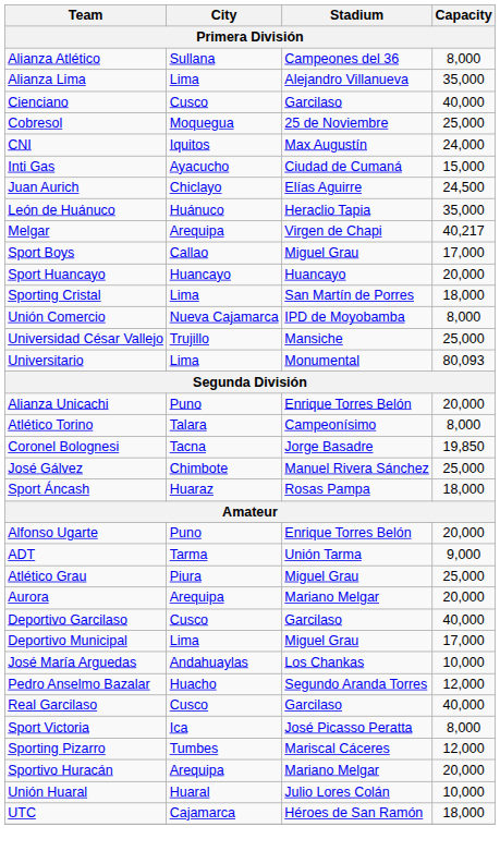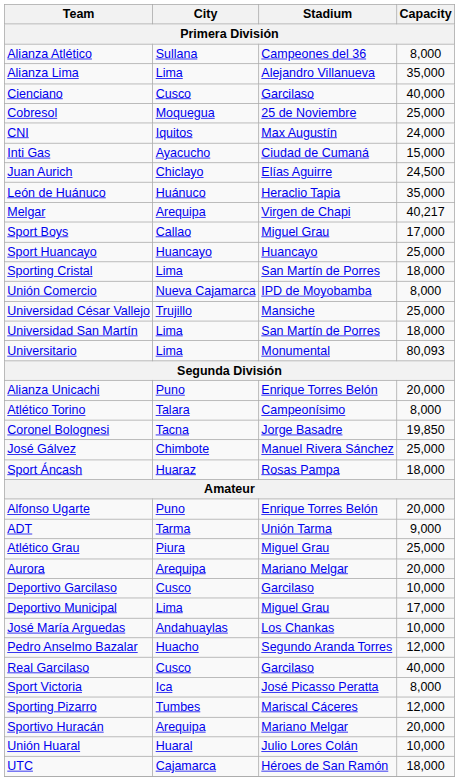 <table class="wikitable">
 <tr>
 <th>Team</th>
 <th>City</th>
 <th>Stadium</th>
 <th>Capacity</th>
 </tr>
 <tr>
 <th colspan=4>Primera División</th>
 </tr>
 <tr>
 <td><a href='#'>Alianza Atlético</a></td>
 <td><a href='#'>Sullana</a></td>
 <td><a href='#'>Campeones del 36</a></td>
 <td align="center">8,000</td>
 </tr>
 <tr>
 <td><a href='#'>Alianza Lima</a></td>
 <td><a href='#'>Lima</a></td>
 <td><a href='#'>Alejandro Villanueva</a></td>
 <td align="center">35,000</td>
 </tr>
 <tr>
 <td><a href='#'>Cienciano</a></td>
 <td><a href='#'>Cusco</a></td>
 <td><a href='#'>Garcilaso</a></td>
 <td align="center">40,000</td>
 </tr>
 <tr>
 <td><a href='#'>Cobresol</a></td>
 <td><a href='#'>Moquegua</a></td>
 <td><a href='#'>25 de Noviembre</a></td>
 <td align="center">25,000</td>
 </tr>
 <tr>
 <td><a href='#'>CNI</a></td>
 <td><a href='#'>Iquitos</a></td>
 <td><a href='#'>Max Augustín</a></td>
 <td align="center">24,000</td>
 </tr>
 <tr>
 <td><a href='#'>Inti Gas</a></td>
 <td><a href='#'>Ayacucho</a></td>
 <td><a href='#'>Ciudad de Cumaná</a></td>
 <td align="center">15,000</td>
 </tr>
 <tr>
 <td><a href='#'>Juan Aurich</a></td>
 <td><a href='#'>Chiclayo</a></td>
 <td><a href='#'>Elías Aguirre</a></td>
 <td align="center">24,500</td>
 </tr>
 <tr>
 <td><a href='#'>León de Huánuco</a></td>
 <td><a href='#'>Huánuco</a></td>
 <td><a href='#'>Heraclio Tapia</a></td>
 <td align="center">35,000</td>
 </tr>
 <tr>
 <td><a href='#'>Melgar</a></td>
 <td><a href='#'>Arequipa</a></td>
 <td><a href='#'>Virgen de Chapi</a></td>
 <td align="center">40,217</td>
 </tr>
 <tr>
 <td><a href='#'>Sport Boys</a></td>
 <td><a href='#'>Callao</a></td>
 <td><a href='#'>Miguel Grau</a></td>
 <td align="center">17,000</td>
 </tr>
 <tr>
 <td><a href='#'>Sport Huancayo</a></td>
 <td><a href='#'>Huancayo</a></td>
 <td><a href='#'>Huancayo</a></td>
-<td align="center">20,000</td>
+<td align="center">25,000</td>
 </tr>
 <tr>
 <td><a href='#'>Sporting Cristal</a></td>
 <td><a href='#'>Lima</a></td>
 <td><a href='#'>San Martín de Porres</a></td>
 <td align="center">18,000</td>
 </tr>
 <tr>
 <td><a href='#'>Unión Comercio</a></td>
 <td><a href='#'>Nueva Cajamarca</a></td>
 <td><a href='#'>IPD de Moyobamba</a></td>
 <td align="center">8,000</td>
 </tr>
 <tr>
 <td><a href='#'>Universidad César Vallejo</a></td>
 <td><a href='#'>Trujillo</a></td>
 <td><a href='#'>Mansiche</a></td>
 <td align="center">25,000</td>
+</tr>
+<tr>
+<td><a href='#'>Universidad San Martín</a></td>
+<td><a href='#'>Lima</a></td>
+<td><a href='#'>San Martín de Porres</a></td>
+<td align="center">18,000</td>
 </tr>
 <tr>
 <td><a href='#'>Universitario</a></td>
 <td><a href='#'>Lima</a></td>
 <td><a href='#'>Monumental</a></td>
 <td align="center">80,093</td>
 </tr>
 <tr>
 <th colspan=4>Segunda División</th>
 </tr>
 <tr>
 <td><a href='#'>Alianza Unicachi</a></td>
 <td><a href='#'>Puno</a></td>
 <td><a href='#'>Enrique Torres Belón</a></td>
 <td align="center">20,000</td>
 </tr>
 <tr>
 <td><a href='#'>Atlético Torino</a></td>
 <td><a href='#'>Talara</a></td>
 <td><a href='#'>Campeonísimo</a></td>
 <td align="center">8,000</td>
 </tr>
 <tr>
 <td><a href='#'>Coronel Bolognesi</a></td>
 <td><a href='#'>Tacna</a></td>
 <td><a href='#'>Jorge Basadre</a></td>
 <td align="center">19,850</td>
 </tr>
 <tr>
 <td><a href='#'>José Gálvez</a></td>
 <td><a href='#'>Chimbote</a></td>
 <td><a href='#'>Manuel Rivera Sánchez</a></td>
 <td align="center">25,000</td>
 </tr>
 <tr>
 <td><a href='#'>Sport Áncash</a></td>
 <td><a href='#'>Huaraz</a></td>
 <td><a href='#'>Rosas Pampa</a></td>
 <td align="center">18,000</td>
 </tr>
 <tr>
 <th colspan=4>Amateur</th>
 </tr>
 <tr>
 <td><a href='#'>Alfonso Ugarte</a></td>
 <td><a href='#'>Puno</a></td>
 <td><a href='#'>Enrique Torres Belón</a></td>
 <td align="center">20,000</td>
 </tr>
 <tr>
 <td><a href='#'>ADT</a></td>
 <td><a href='#'>Tarma</a></td>
 <td><a href='#'>Unión Tarma</a></td>
 <td align="center">9,000</td>
 </tr>
 <tr>
 <td><a href='#'>Atlético Grau</a></td>
 <td><a href='#'>Piura</a></td>
 <td><a href='#'>Miguel Grau</a></td>
 <td align="center">25,000</td>
 </tr>
 <tr>
 <td><a href='#'>Aurora</a></td>
 <td><a href='#'>Arequipa</a></td>
 <td><a href='#'>Mariano Melgar</a></td>
 <td align="center">20,000</td>
 </tr>
 <tr>
 <td><a href='#'>Deportivo Garcilaso</a></td>
 <td><a href='#'>Cusco</a></td>
 <td><a href='#'>Garcilaso</a></td>
-<td align="center">40,000</td>
+<td align="center">10,000</td>
 </tr>
 <tr>
 <td><a href='#'>Deportivo Municipal</a></td>
 <td><a href='#'>Lima</a></td>
 <td><a href='#'>Miguel Grau</a></td>
 <td align="center">17,000</td>
 </tr>
 <tr>
 <td><a href='#'>José María Arguedas</a></td>
 <td><a href='#'>Andahuaylas</a></td>
 <td><a href='#'>Los Chankas</a></td>
 <td align="center">10,000</td>
 </tr>
 <tr>
 <td><a href='#'>Pedro Anselmo Bazalar</a></td>
 <td><a href='#'>Huacho</a></td>
 <td><a href='#'>Segundo Aranda Torres</a></td>
 <td align="center">12,000</td>
 </tr>
 <tr>
 <td><a href='#'>Real Garcilaso</a></td>
 <td><a href='#'>Cusco</a></td>
 <td><a href='#'>Garcilaso</a></td>
 <td align="center">40,000</td>
 </tr>
 <tr>
 <td><a href='#'>Sport Victoria</a></td>
 <td><a href='#'>Ica</a></td>
 <td><a href='#'>José Picasso Peratta</a></td>
 <td align="center">8,000</td>
 </tr>
 <tr>
 <td><a href='#'>Sporting Pizarro</a></td>
 <td><a href='#'>Tumbes</a></td>
 <td><a href='#'>Mariscal Cáceres</a></td>
 <td align="center">12,000</td>
 </tr>
 <tr>
 <td><a href='#'>Sportivo Huracán</a></td>
 <td><a href='#'>Arequipa</a></td>
 <td><a href='#'>Mariano Melgar</a></td>
 <td align="center">20,000</td>
 </tr>
 <tr>
 <td><a href='#'>Unión Huaral</a></td>
 <td><a href='#'>Huaral</a></td>
 <td><a href='#'>Julio Lores Colán</a></td>
 <td align="center">10,000</td>
 </tr>
 <tr>
 <td><a href='#'>UTC</a></td>
 <td><a href='#'>Cajamarca</a></td>
 <td><a href='#'>Héroes de San Ramón</a></td>
 <td align="center">18,000</td>
 </tr>
 <tr>
 </tr>
 </table>
